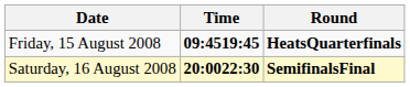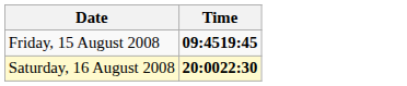 <table class="wikitable">
 <tr>
 <th>Date</th>
 <th>Time</th>
-<th>Round</th>
 </tr>
 <tr>
 <td>Friday, 15 August 2008</td>
 <td><strong>09:4519:45</strong></td>
-<td><strong>HeatsQuarterfinals</strong></td>
 </tr>
 <tr>
 <td style=background:lemonchiffon>Saturday, 16 August 2008</td>
 <td style=background:lemonchiffon><strong>20:0022:30</strong></td>
-<td style=background:lemonchiffon><strong>SemifinalsFinal</strong></td>
 </tr>
 </table>
